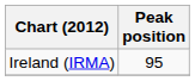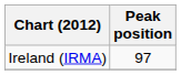 <table class="wikitable sortable">
 <tr>
 <th>Chart (2012)</th>
 <th>Peak<br>position</th>
 </tr>
 <tr>
 <td>Ireland (<a href='#'>IRMA</a>)</td>
-<td style="text-align:center;">95</td>
+<td style="text-align:center;">97</td>
 </tr>
 <tr>
 </tr>
 <tr>
 </tr>
 </table>
